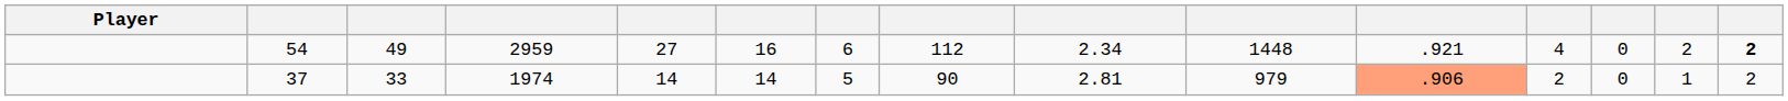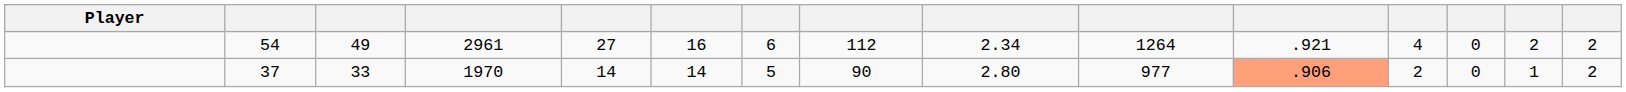 <table class="wikitable sortable" style="width:100%;">
 <tr style="text-align:center; background:#ddd;">
 <th>Player</th>
 <th></th>
 <th></th>
 <th></th>
 <th></th>
 <th></th>
 <th></th>
 <th></th>
 <th></th>
 <th></th>
 <th></th>
 <th></th>
 <th></th>
 <th></th>
 <th></th>
 </tr>
 <tr align=center>
 <td></td>
 <td>54</td>
 <td>49</td>
-<td>2959</td>
+<td>2961</td>
 <td>27</td>
 <td>16</td>
 <td>6</td>
 <td>112</td>
 <td>2.34</td>
-<td>1448</td>
+<td>1264</td>
 <td>.921</td>
 <td>4</td>
 <td>0</td>
 <td>2</td>
-<td><strong>2</strong></td>
+<td>2</td>
 </tr>
 <tr align=center>
 <td></td>
 <td>37</td>
 <td>33</td>
-<td>1974</td>
+<td>1970</td>
 <td>14</td>
 <td>14</td>
 <td>5</td>
 <td>90</td>
-<td>2.81</td>
-<td>979</td>
+<td>2.80</td>
+<td>977</td>
 <td style="background: lightsalmon;">.906</td>
 <td>2</td>
 <td>0</td>
 <td>1</td>
 <td>2</td>
 </tr>
 </table>
